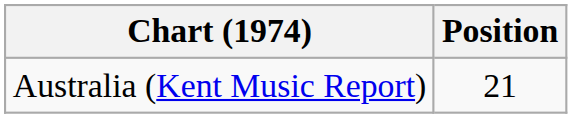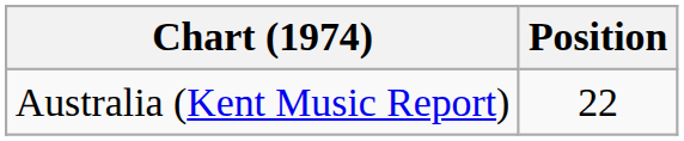 <table class="wikitable">
 <tr>
 <th>Chart (1974)</th>
 <th>Position</th>
 </tr>
 <tr>
 <td>Australia (<a href='#'>Kent Music Report</a>)</td>
-<td align="center">21</td>
+<td align="center">22</td>
 </tr>
 </table>
